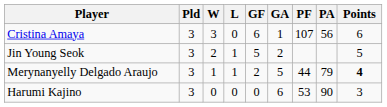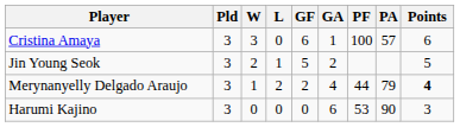 <table class=wikitable style="text-align:center">
 <tr>
 <th width=220>Player</th>
 <th width=20>Pld</th>
 <th width=20>W</th>
 <th width=20>L</th>
 <th width=20>GF</th>
 <th width=20>GA</th>
 <th width=20>PF</th>
 <th width=20>PA</th>
 <th width=50>Points</th>
 </tr>
 <tr>
 <td align=left> <a href='#'>Cristina Amaya</a></td>
 <td>3</td>
 <td>3</td>
 <td>0</td>
 <td>6</td>
 <td>1</td>
-<td>107</td>
-<td>56</td>
+<td>100</td>
+<td>57</td>
 <td>6</td>
 </tr>
 <tr>
 <td align=left> Jin Young Seok</td>
 <td>3</td>
 <td>2</td>
 <td>1</td>
 <td>5</td>
 <td>2</td>
 <td></td>
 <td></td>
 <td>5</td>
 </tr>
 <tr>
 <td align=left> Merynanyelly Delgado Araujo</td>
 <td>3</td>
 <td>1</td>
-<td>1</td>
 <td>2</td>
-<td>5</td>
+<td>2</td>
+<td>4</td>
 <td>44</td>
 <td>79</td>
 <td><strong>4</strong></td>
 </tr>
 <tr>
 <td align=left> Harumi Kajino</td>
 <td>3</td>
 <td>0</td>
 <td>0</td>
 <td>0</td>
 <td>6</td>
 <td>53</td>
 <td>90</td>
 <td>3</td>
 </tr>
 </table>
